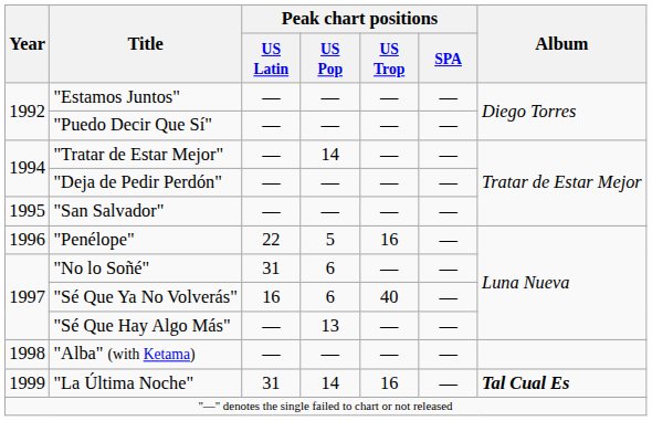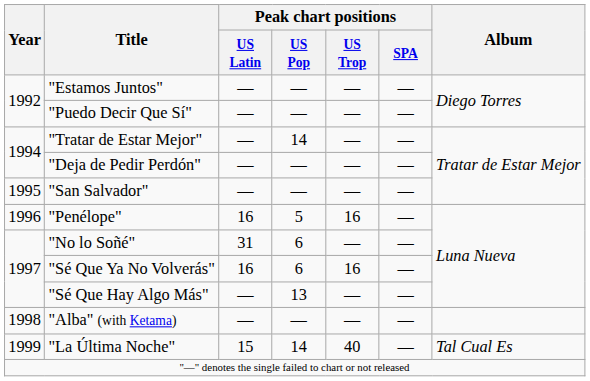 <table class="wikitable">
 <tr>
 <th rowspan="2">Year</th>
 <th rowspan="2">Title</th>
 <th colspan="4">Peak chart positions</th>
 <th rowspan="2">Album</th>
 </tr>
 <tr>
 <th style="width:45px;"><small><a href='#'>US<br>Latin</a></small><br></th>
 <th style="width:45px;"><small><a href='#'>US<br>Pop</a></small><br></th>
 <th style="width:45px;"><small><a href='#'>US<br>Trop</a></small><br></th>
 <th style="width:45px;"><small><a href='#'>SPA</a></small><br></th>
 </tr>
 <tr>
 <td style="text-align:center;" rowspan="2">1992</td>
 <td align="left">"Estamos Juntos"</td>
 <td style="text-align:center;">—</td>
 <td style="text-align:center;">—</td>
 <td style="text-align:center;">—</td>
 <td style="text-align:center;">—</td>
 <td style="text-align:left;" rowspan="2" style="text-align:center;"><em>Diego Torres</em></td>
 </tr>
 <tr>
 <td align="left">"Puedo Decir Que Sí"</td>
 <td style="text-align:center;">—</td>
 <td style="text-align:center;">—</td>
 <td style="text-align:center;">—</td>
 <td style="text-align:center;">—</td>
 </tr>
 <tr>
 <td style="text-align:center;" rowspan="2">1994</td>
 <td align="left">"Tratar de Estar Mejor"</td>
 <td style="text-align:center;">—</td>
 <td style="text-align:center;">14</td>
 <td style="text-align:center;">—</td>
 <td style="text-align:center;">—</td>
 <td style="text-align:left;" rowspan="3" style="text-align:center;"><em>Tratar de Estar Mejor</em></td>
 </tr>
 <tr>
 <td align="left">"Deja de Pedir Perdón"</td>
 <td style="text-align:center;">—</td>
 <td style="text-align:center;">—</td>
 <td style="text-align:center;">—</td>
 <td style="text-align:center;">—</td>
 </tr>
 <tr>
 <td style="text-align:center;">1995</td>
 <td align="left">"San Salvador"</td>
 <td style="text-align:center;">—</td>
 <td style="text-align:center;">—</td>
 <td style="text-align:center;">—</td>
 <td style="text-align:center;">—</td>
 </tr>
 <tr>
 <td style="text-align:center;">1996</td>
 <td align="left">"Penélope"</td>
-<td style="text-align:center;">22</td>
+<td style="text-align:center;">16</td>
 <td style="text-align:center;">5</td>
 <td style="text-align:center;">16</td>
 <td style="text-align:center;">—</td>
 <td style="text-align:left;" rowspan="4" style="text-align:center;"><em>Luna Nueva</em></td>
 </tr>
 <tr>
 <td style="text-align:center;" rowspan="3">1997</td>
 <td align="left">"No lo Soñé"</td>
 <td style="text-align:center;">31</td>
 <td style="text-align:center;">6</td>
 <td style="text-align:center;">—</td>
 <td style="text-align:center;">—</td>
 </tr>
 <tr>
 <td align="left">"Sé Que Ya No Volverás"</td>
 <td style="text-align:center;">16</td>
 <td style="text-align:center;">6</td>
-<td style="text-align:center;">40</td>
+<td style="text-align:center;">16</td>
 <td style="text-align:center;">—</td>
 </tr>
 <tr>
 <td align="left">"Sé Que Hay Algo Más"</td>
 <td style="text-align:center;">—</td>
 <td style="text-align:center;">13</td>
 <td style="text-align:center;">—</td>
 <td style="text-align:center;">—</td>
 </tr>
 <tr>
 <td style="text-align:center;">1998</td>
 <td align="left">"Alba" <small>(with <a href='#'>Ketama</a>)</small></td>
 <td style="text-align:center;">—</td>
 <td style="text-align:center;">—</td>
 <td style="text-align:center;">—</td>
 <td style="text-align:center;">—</td>
 <td></td>
 </tr>
 <tr>
 <td style="text-align:center;">1999</td>
 <td align="left">"La Última Noche"</td>
-<td style="text-align:center;">31</td>
+<td style="text-align:center;">15</td>
 <td style="text-align:center;">14</td>
-<td style="text-align:center;">16</td>
+<td style="text-align:center;">40</td>
 <td style="text-align:center;">—</td>
-<td style="text-align:left;" style="text-align:center;"><strong><em>Tal Cual Es</em></strong></td>
+<td style="text-align:left;" style="text-align:center;"><em>Tal Cual Es</em></td>
 </tr>
 <tr>
 <td colspan="40" style="text-align:center; font-size:8pt;">"—" denotes the single failed to chart or not released</td>
 </tr>
 </table>
